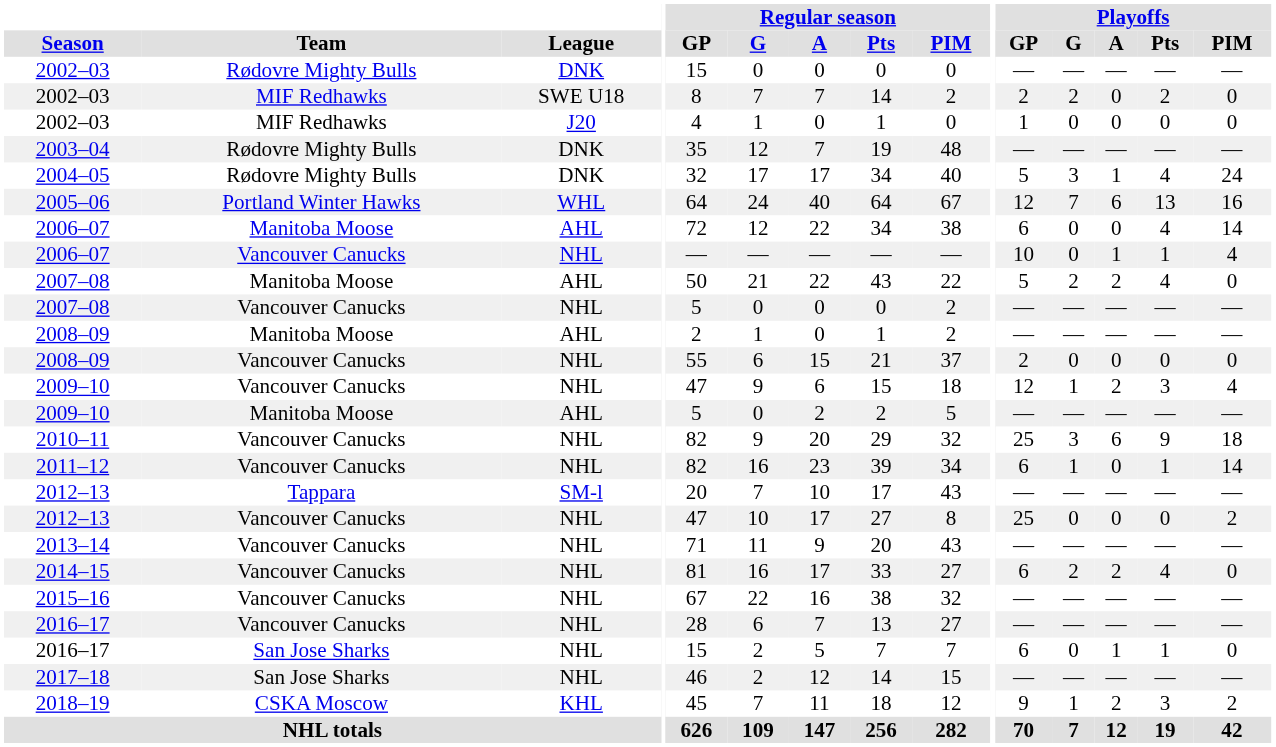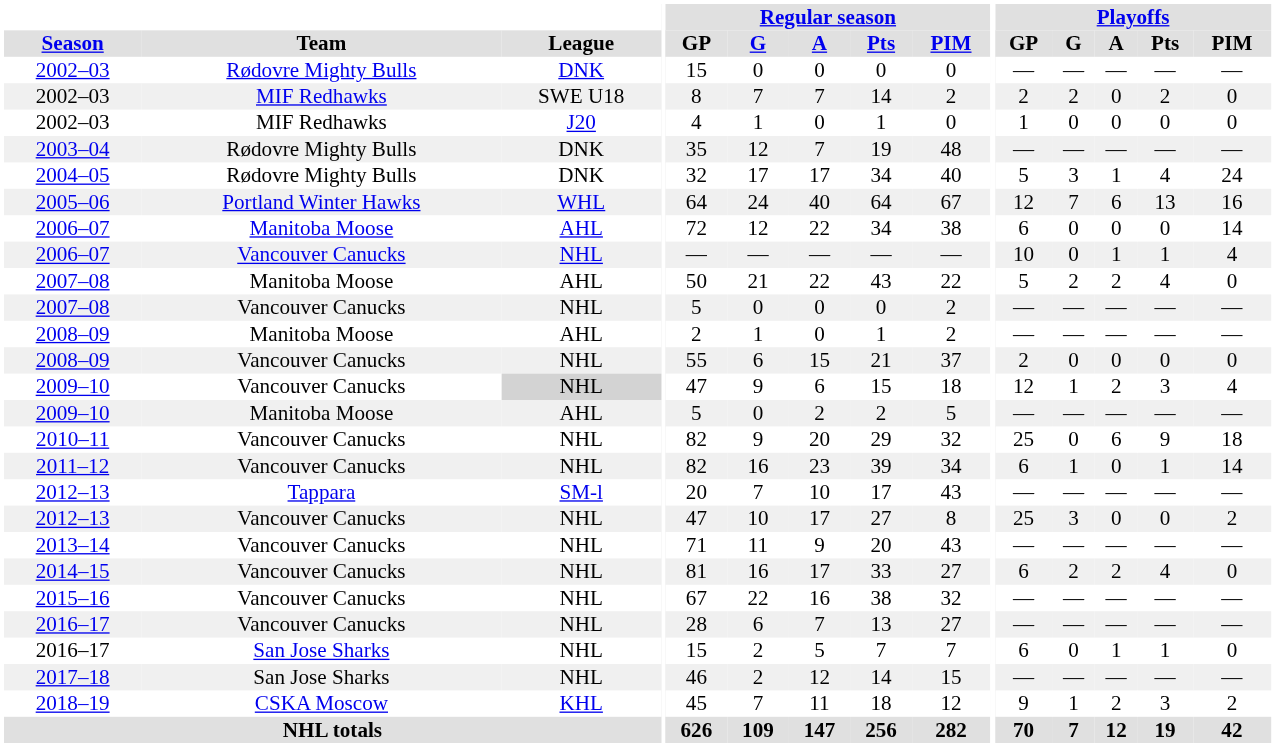 <table border="0" cellpadding="1" cellspacing="0" style="text-align:center; width:60em">
 <tr bgcolor="#e0e0e0">
 <th colspan="3" bgcolor="#ffffff"></th>
 <th rowspan="99" bgcolor="#ffffff"></th>
 <th colspan="5"><a href='#'>Regular season</a></th>
 <th rowspan="99" bgcolor="#ffffff"></th>
 <th colspan="5"><a href='#'>Playoffs</a></th>
 </tr>
 <tr bgcolor="#e0e0e0">
 <th><a href='#'>Season</a></th>
 <th>Team</th>
 <th>League</th>
 <th>GP</th>
 <th><a href='#'>G</a></th>
 <th><a href='#'>A</a></th>
 <th><a href='#'>Pts</a></th>
 <th><a href='#'>PIM</a></th>
 <th>GP</th>
 <th>G</th>
 <th>A</th>
 <th>Pts</th>
 <th>PIM</th>
 </tr>
 <tr>
 <td><a href='#'>2002–03</a></td>
 <td><a href='#'>Rødovre Mighty Bulls</a></td>
 <td><a href='#'>DNK</a></td>
 <td>15</td>
 <td>0</td>
 <td>0</td>
 <td>0</td>
 <td>0</td>
 <td>—</td>
 <td>—</td>
 <td>—</td>
 <td>—</td>
 <td>—</td>
 </tr>
 <tr bgcolor="#f0f0f0">
 <td>2002–03</td>
 <td><a href='#'>MIF Redhawks</a></td>
 <td>SWE U18</td>
 <td>8</td>
 <td>7</td>
 <td>7</td>
 <td>14</td>
 <td>2</td>
 <td>2</td>
 <td>2</td>
 <td>0</td>
 <td>2</td>
 <td>0</td>
 </tr>
 <tr>
 <td>2002–03</td>
 <td>MIF Redhawks</td>
 <td><a href='#'>J20</a></td>
 <td>4</td>
 <td>1</td>
 <td>0</td>
 <td>1</td>
 <td>0</td>
 <td>1</td>
 <td>0</td>
 <td>0</td>
 <td>0</td>
 <td>0</td>
 </tr>
 <tr bgcolor="#f0f0f0">
 <td><a href='#'>2003–04</a></td>
 <td>Rødovre Mighty Bulls</td>
 <td>DNK</td>
 <td>35</td>
 <td>12</td>
 <td>7</td>
 <td>19</td>
 <td>48</td>
 <td>—</td>
 <td>—</td>
 <td>—</td>
 <td>—</td>
 <td>—</td>
 </tr>
 <tr>
 <td><a href='#'>2004–05</a></td>
 <td>Rødovre Mighty Bulls</td>
 <td>DNK</td>
 <td>32</td>
 <td>17</td>
 <td>17</td>
 <td>34</td>
 <td>40</td>
 <td>5</td>
 <td>3</td>
 <td>1</td>
 <td>4</td>
 <td>24</td>
 </tr>
 <tr bgcolor="#f0f0f0">
 <td><a href='#'>2005–06</a></td>
 <td><a href='#'>Portland Winter Hawks</a></td>
 <td><a href='#'>WHL</a></td>
 <td>64</td>
 <td>24</td>
 <td>40</td>
 <td>64</td>
 <td>67</td>
 <td>12</td>
 <td>7</td>
 <td>6</td>
 <td>13</td>
 <td>16</td>
 </tr>
 <tr>
 <td><a href='#'>2006–07</a></td>
 <td><a href='#'>Manitoba Moose</a></td>
 <td><a href='#'>AHL</a></td>
 <td>72</td>
 <td>12</td>
 <td>22</td>
 <td>34</td>
 <td>38</td>
 <td>6</td>
 <td>0</td>
 <td>0</td>
-<td>4</td>
+<td>0</td>
 <td>14</td>
 </tr>
 <tr bgcolor="#f0f0f0">
 <td><a href='#'>2006–07</a></td>
 <td><a href='#'>Vancouver Canucks</a></td>
 <td><a href='#'>NHL</a></td>
 <td>—</td>
 <td>—</td>
 <td>—</td>
 <td>—</td>
 <td>—</td>
 <td>10</td>
 <td>0</td>
 <td>1</td>
 <td>1</td>
 <td>4</td>
 </tr>
 <tr>
 <td><a href='#'>2007–08</a></td>
 <td>Manitoba Moose</td>
 <td>AHL</td>
 <td>50</td>
 <td>21</td>
 <td>22</td>
 <td>43</td>
 <td>22</td>
 <td>5</td>
 <td>2</td>
 <td>2</td>
 <td>4</td>
 <td>0</td>
 </tr>
 <tr bgcolor="#f0f0f0">
 <td><a href='#'>2007–08</a></td>
 <td>Vancouver Canucks</td>
 <td>NHL</td>
 <td>5</td>
 <td>0</td>
 <td>0</td>
 <td>0</td>
 <td>2</td>
 <td>—</td>
 <td>—</td>
 <td>—</td>
 <td>—</td>
 <td>—</td>
 </tr>
 <tr>
 <td><a href='#'>2008–09</a></td>
 <td>Manitoba Moose</td>
 <td>AHL</td>
 <td>2</td>
 <td>1</td>
 <td>0</td>
 <td>1</td>
 <td>2</td>
 <td>—</td>
 <td>—</td>
 <td>—</td>
 <td>—</td>
 <td>—</td>
 </tr>
 <tr bgcolor="#f0f0f0">
 <td><a href='#'>2008–09</a></td>
 <td>Vancouver Canucks</td>
 <td>NHL</td>
 <td>55</td>
 <td>6</td>
 <td>15</td>
 <td>21</td>
 <td>37</td>
 <td>2</td>
 <td>0</td>
 <td>0</td>
 <td>0</td>
 <td>0</td>
 </tr>
 <tr>
 <td><a href='#'>2009–10</a></td>
 <td>Vancouver Canucks</td>
-<td>NHL</td>
+<td style="background: lightgrey;">NHL</td>
 <td>47</td>
 <td>9</td>
 <td>6</td>
 <td>15</td>
 <td>18</td>
 <td>12</td>
 <td>1</td>
 <td>2</td>
 <td>3</td>
 <td>4</td>
 </tr>
 <tr bgcolor="#f0f0f0">
 <td><a href='#'>2009–10</a></td>
 <td>Manitoba Moose</td>
 <td>AHL</td>
 <td>5</td>
 <td>0</td>
 <td>2</td>
 <td>2</td>
 <td>5</td>
 <td>—</td>
 <td>—</td>
 <td>—</td>
 <td>—</td>
 <td>—</td>
 </tr>
 <tr>
 <td><a href='#'>2010–11</a></td>
 <td>Vancouver Canucks</td>
 <td>NHL</td>
 <td>82</td>
 <td>9</td>
 <td>20</td>
 <td>29</td>
 <td>32</td>
 <td>25</td>
-<td>3</td>
+<td>0</td>
 <td>6</td>
 <td>9</td>
 <td>18</td>
 </tr>
 <tr bgcolor="#f0f0f0">
 <td><a href='#'>2011–12</a></td>
 <td>Vancouver Canucks</td>
 <td>NHL</td>
 <td>82</td>
 <td>16</td>
 <td>23</td>
 <td>39</td>
 <td>34</td>
 <td>6</td>
 <td>1</td>
 <td>0</td>
 <td>1</td>
 <td>14</td>
 </tr>
 <tr>
 <td><a href='#'>2012–13</a></td>
 <td><a href='#'>Tappara</a></td>
 <td><a href='#'>SM-l</a></td>
 <td>20</td>
 <td>7</td>
 <td>10</td>
 <td>17</td>
 <td>43</td>
 <td>—</td>
 <td>—</td>
 <td>—</td>
 <td>—</td>
 <td>—</td>
 </tr>
 <tr bgcolor="#f0f0f0">
 <td><a href='#'>2012–13</a></td>
 <td>Vancouver Canucks</td>
 <td>NHL</td>
 <td>47</td>
 <td>10</td>
 <td>17</td>
 <td>27</td>
 <td>8</td>
 <td>25</td>
-<td>0</td>
+<td>3</td>
 <td>0</td>
 <td>0</td>
 <td>2</td>
 </tr>
 <tr>
 <td><a href='#'>2013–14</a></td>
 <td>Vancouver Canucks</td>
 <td>NHL</td>
 <td>71</td>
 <td>11</td>
 <td>9</td>
 <td>20</td>
 <td>43</td>
 <td>—</td>
 <td>—</td>
 <td>—</td>
 <td>—</td>
 <td>—</td>
 </tr>
 <tr bgcolor="#f0f0f0">
 <td><a href='#'>2014–15</a></td>
 <td>Vancouver Canucks</td>
 <td>NHL</td>
 <td>81</td>
 <td>16</td>
 <td>17</td>
 <td>33</td>
 <td>27</td>
 <td>6</td>
 <td>2</td>
 <td>2</td>
 <td>4</td>
 <td>0</td>
 </tr>
 <tr>
 <td><a href='#'>2015–16</a></td>
 <td>Vancouver Canucks</td>
 <td>NHL</td>
 <td>67</td>
 <td>22</td>
 <td>16</td>
 <td>38</td>
 <td>32</td>
 <td>—</td>
 <td>—</td>
 <td>—</td>
 <td>—</td>
 <td>—</td>
 </tr>
 <tr bgcolor="#f0f0f0">
 <td><a href='#'>2016–17</a></td>
 <td>Vancouver Canucks</td>
 <td>NHL</td>
 <td>28</td>
 <td>6</td>
 <td>7</td>
 <td>13</td>
 <td>27</td>
 <td>—</td>
 <td>—</td>
 <td>—</td>
 <td>—</td>
 <td>—</td>
 </tr>
 <tr>
 <td>2016–17</td>
 <td><a href='#'>San Jose Sharks</a></td>
 <td>NHL</td>
 <td>15</td>
 <td>2</td>
 <td>5</td>
 <td>7</td>
 <td>7</td>
 <td>6</td>
 <td>0</td>
 <td>1</td>
 <td>1</td>
 <td>0</td>
 </tr>
 <tr bgcolor="#f0f0f0">
 <td><a href='#'>2017–18</a></td>
 <td>San Jose Sharks</td>
 <td>NHL</td>
 <td>46</td>
 <td>2</td>
 <td>12</td>
 <td>14</td>
 <td>15</td>
 <td>—</td>
 <td>—</td>
 <td>—</td>
 <td>—</td>
 <td>—</td>
 </tr>
 <tr>
 <td><a href='#'>2018–19</a></td>
 <td><a href='#'>CSKA Moscow</a></td>
 <td><a href='#'>KHL</a></td>
 <td>45</td>
 <td>7</td>
 <td>11</td>
 <td>18</td>
 <td>12</td>
 <td>9</td>
 <td>1</td>
 <td>2</td>
 <td>3</td>
 <td>2</td>
 </tr>
 <tr bgcolor="#e0e0e0">
 <th colspan="3">NHL totals</th>
 <th>626</th>
 <th>109</th>
 <th>147</th>
 <th>256</th>
 <th>282</th>
 <th>70</th>
 <th>7</th>
 <th>12</th>
 <th>19</th>
 <th>42</th>
 </tr>
 </table>
